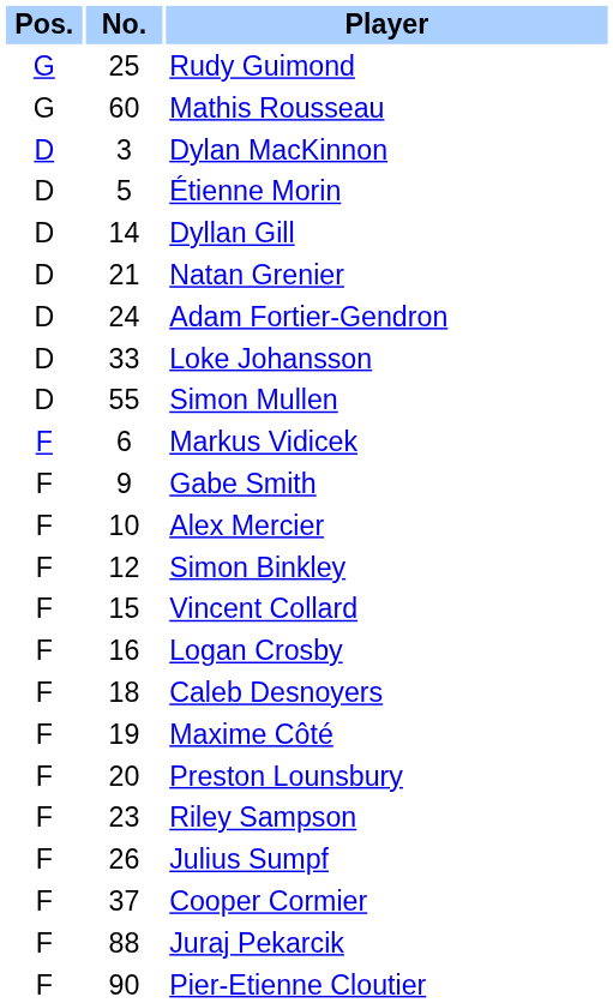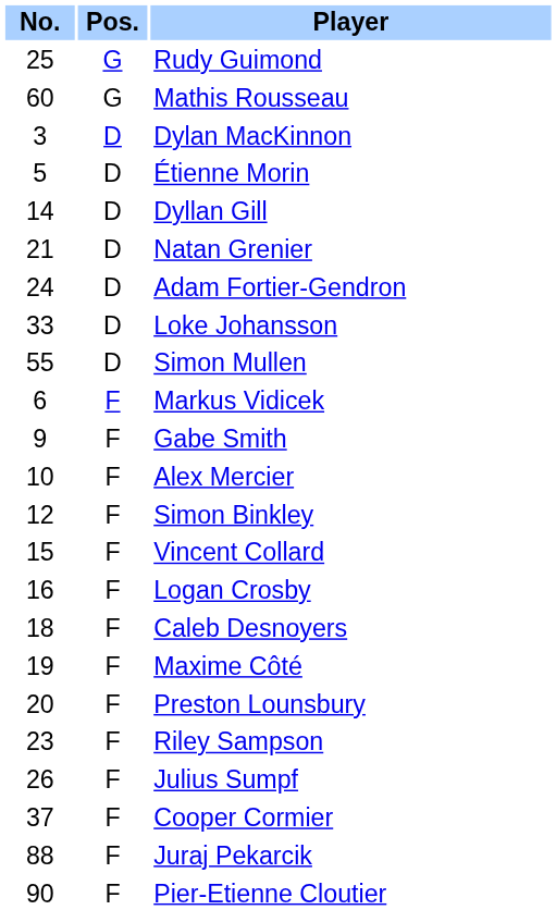 <table border="0" cellspacing="2" cellpadding="2">
 <tr bgcolor=AAD0FF>
+<th width=40>No.</th>
 <th width=40>Pos.</th>
-<th width=40>No.</th>
 <th width=250>Player</th>
 </tr>
 <tr>
+<td style="text-align:center;">25</td>
 <td style="text-align:center;"><a href='#'>G</a></td>
-<td style="text-align:center;">25</td>
 <td><a href='#'>Rudy Guimond</a></td>
 </tr>
 <tr>
+<td style="text-align:center;">60</td>
 <td style="text-align:center;">G</td>
-<td style="text-align:center;">60</td>
 <td><a href='#'>Mathis Rousseau</a></td>
 </tr>
 <tr>
+<td style="text-align:center;">3</td>
 <td style="text-align:center;"><a href='#'>D</a></td>
-<td style="text-align:center;">3</td>
 <td><a href='#'>Dylan MacKinnon</a></td>
 </tr>
 <tr>
+<td style="text-align:center;">5</td>
 <td style="text-align:center;">D</td>
-<td style="text-align:center;">5</td>
 <td><a href='#'>Étienne Morin</a></td>
 </tr>
 <tr>
+<td style="text-align:center;">14</td>
 <td style="text-align:center;">D</td>
-<td style="text-align:center;">14</td>
 <td><a href='#'>Dyllan Gill</a></td>
 </tr>
 <tr>
+<td style="text-align:center;">21</td>
 <td style="text-align:center;">D</td>
-<td style="text-align:center;">21</td>
 <td><a href='#'>Natan Grenier</a></td>
 </tr>
 <tr>
+<td style="text-align:center;">24</td>
 <td style="text-align:center;">D</td>
-<td style="text-align:center;">24</td>
 <td><a href='#'>Adam Fortier-Gendron</a></td>
 </tr>
 <tr>
+<td style="text-align:center;">33</td>
 <td style="text-align:center;">D</td>
-<td style="text-align:center;">33</td>
 <td><a href='#'>Loke Johansson</a></td>
 </tr>
 <tr>
+<td Style="text-align:center;">55</td>
 <td style="text-align:center;">D</td>
-<td Style="text-align:center;">55</td>
 <td><a href='#'>Simon Mullen</a></td>
 </tr>
 <tr>
+<td style="text-align:center;">6</td>
 <td style="text-align:center;"><a href='#'>F</a></td>
-<td style="text-align:center;">6</td>
 <td><a href='#'>Markus Vidicek</a></td>
 </tr>
 <tr>
+<td style="text-align:center;">9</td>
 <td style="text-align:center;">F</td>
-<td style="text-align:center;">9</td>
 <td><a href='#'>Gabe Smith</a></td>
 </tr>
 <tr>
+<td style="text-align:center;">10</td>
 <td style="text-align:center;">F</td>
-<td style="text-align:center;">10</td>
 <td><a href='#'>Alex Mercier</a></td>
 </tr>
 <tr>
+<td style="text-align:center;">12</td>
 <td style="text-align:center;">F</td>
-<td style="text-align:center;">12</td>
 <td><a href='#'>Simon Binkley</a></td>
 </tr>
 <tr>
+<td style="text-align:center;">15</td>
 <td style="text-align:center;">F</td>
-<td style="text-align:center;">15</td>
 <td><a href='#'>Vincent Collard</a></td>
 </tr>
 <tr>
+<td style="text-align:center;">16</td>
 <td style="text-align:center;">F</td>
-<td style="text-align:center;">16</td>
 <td><a href='#'>Logan Crosby</a></td>
 </tr>
 <tr>
+<td style="text-align:center;">18</td>
 <td style="text-align:center;">F</td>
-<td style="text-align:center;">18</td>
 <td><a href='#'>Caleb Desnoyers</a></td>
 </tr>
 <tr>
+<td style="text-align:center;">19</td>
 <td style="text-align:center;">F</td>
-<td style="text-align:center;">19</td>
 <td><a href='#'>Maxime Côté</a></td>
 </tr>
 <tr>
+<td style="text-align:center;">20</td>
 <td style="text-align:center;">F</td>
-<td style="text-align:center;">20</td>
 <td><a href='#'>Preston Lounsbury</a></td>
 </tr>
 <tr>
+<td style="text-align:center;">23</td>
 <td style="text-align:center;">F</td>
-<td style="text-align:center;">23</td>
 <td><a href='#'>Riley Sampson</a></td>
 </tr>
 <tr>
+<td style="text-align:center;">26</td>
 <td style="text-align:center;">F</td>
-<td style="text-align:center;">26</td>
 <td><a href='#'>Julius Sumpf</a></td>
 </tr>
 <tr>
+<td style="text-align:center;">37</td>
 <td style="text-align:center;">F</td>
-<td style="text-align:center;">37</td>
 <td><a href='#'>Cooper Cormier</a></td>
 </tr>
 <tr>
+<td style="text-align:center;">88</td>
 <td style="text-align:center;">F</td>
-<td style="text-align:center;">88</td>
 <td><a href='#'>Juraj Pekarcik</a></td>
 </tr>
 <tr>
+<td style="text-align:center;">90</td>
 <td style="text-align:center;">F</td>
-<td style="text-align:center;">90</td>
 <td><a href='#'>Pier-Etienne Cloutier</a></td>
 </tr>
 </table>
